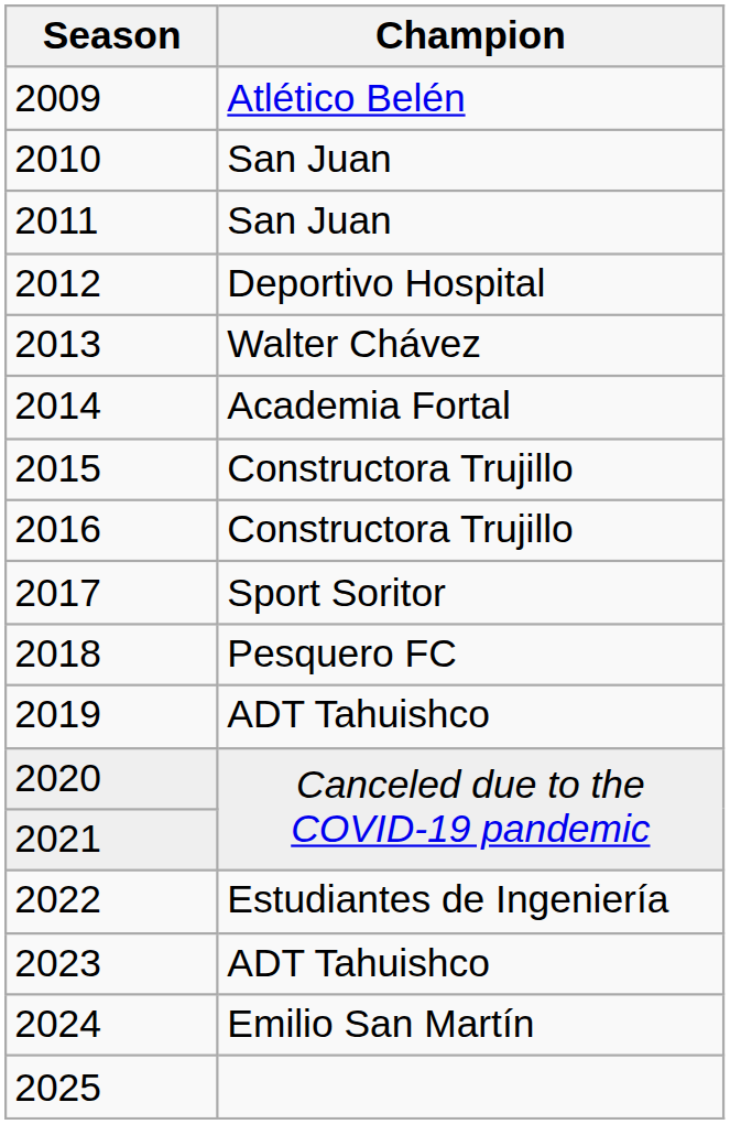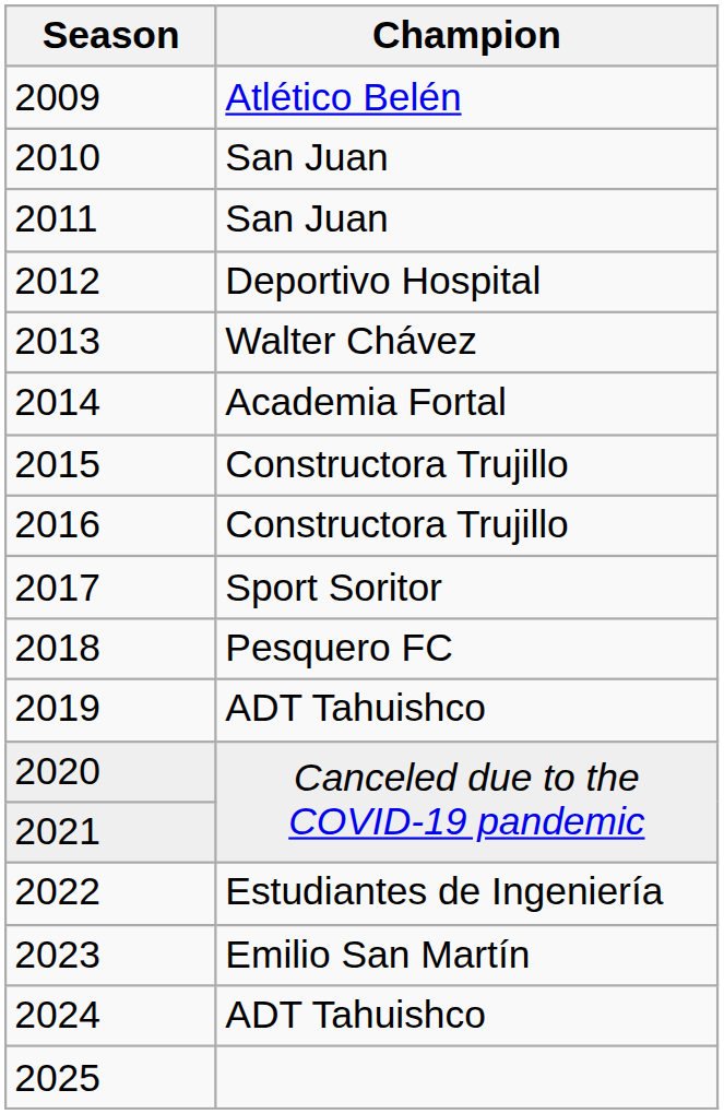 <table class="wikitable sortable">
 <tr>
 <th width=80px>Season</th>
 <th width=200px>Champion</th>
 </tr>
 <tr>
 <td>2009</td>
 <td><a href='#'>Atlético Belén</a></td>
 </tr>
 <tr>
 <td>2010</td>
 <td>San Juan</td>
 </tr>
 <tr>
 <td>2011</td>
 <td>San Juan</td>
 </tr>
 <tr>
 <td>2012</td>
 <td>Deportivo Hospital</td>
 </tr>
 <tr>
 <td>2013</td>
 <td>Walter Chávez</td>
 </tr>
 <tr>
 <td>2014</td>
 <td>Academia Fortal</td>
 </tr>
 <tr>
 <td>2015</td>
 <td>Constructora Trujillo</td>
 </tr>
 <tr>
 <td>2016</td>
 <td>Constructora Trujillo</td>
 </tr>
 <tr>
 <td>2017</td>
 <td>Sport Soritor</td>
 </tr>
 <tr>
 <td>2018</td>
 <td>Pesquero FC</td>
 </tr>
 <tr>
 <td>2019</td>
 <td>ADT Tahuishco</td>
 </tr>
 <tr bgcolor=#efefef>
 <td>2020</td>
 <td rowspan=2 colspan="1" align=center><em>Canceled due to the <a href='#'>COVID-19 pandemic</a></em></td>
 </tr>
 <tr bgcolor=#efefef>
 <td>2021</td>
 </tr>
 <tr>
 <td>2022</td>
 <td>Estudiantes de Ingeniería</td>
 </tr>
 <tr>
 <td>2023</td>
-<td>ADT Tahuishco</td>
+<td>Emilio San Martín</td>
 </tr>
 <tr>
 <td>2024</td>
-<td>Emilio San Martín</td>
+<td>ADT Tahuishco</td>
 </tr>
 <tr>
 <td>2025</td>
 <td></td>
 </tr>
 <tr>
 </tr>
 </table>
